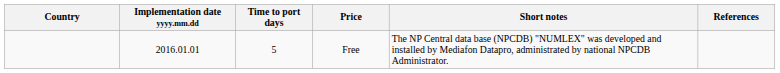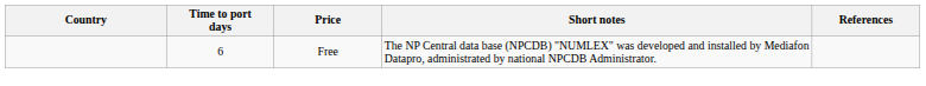 <table class="wikitable sortable" style="width:100%;">
 <tr>
 <th style="width:15%;">Country</th>
-<th style="width:15%;">Implementation date<br><small>yyyy.mm.dd</small></th>
 <th style="width:10%;">Time to port<br>days</th>
 <th style="width:10%;">Price</th>
 <th style="width:40%;" class="unsortable">Short notes</th>
 <th style="width:10%;" class="unsortable">References</th>
 </tr>
 <tr>
 <td></td>
-<td style="text-align:center;">2016.01.01</td>
-<td style="text-align:center;">5</td>
+<td style="text-align:center;">6</td>
 <td style="text-align:center;">Free</td>
 <td>The NP Central data base (NPCDB) "NUMLEX" was developed and installed by Mediafon Datapro, administrated by national NPCDB Administrator.</td>
 <td></td>
 </tr>
 </table>
